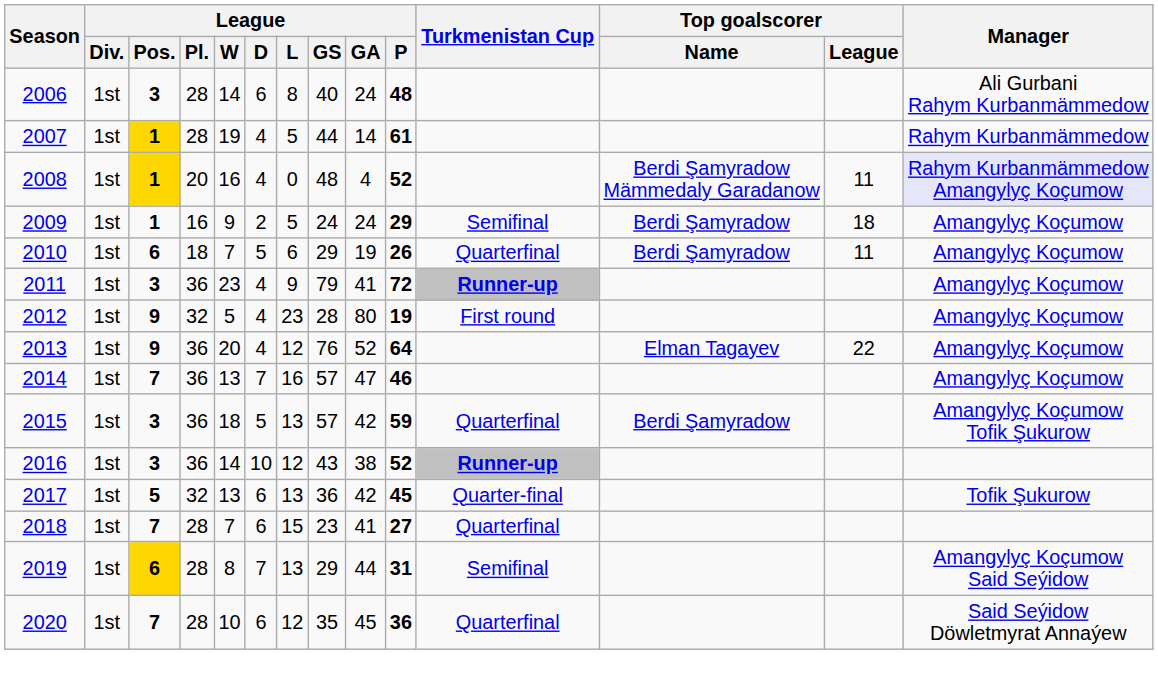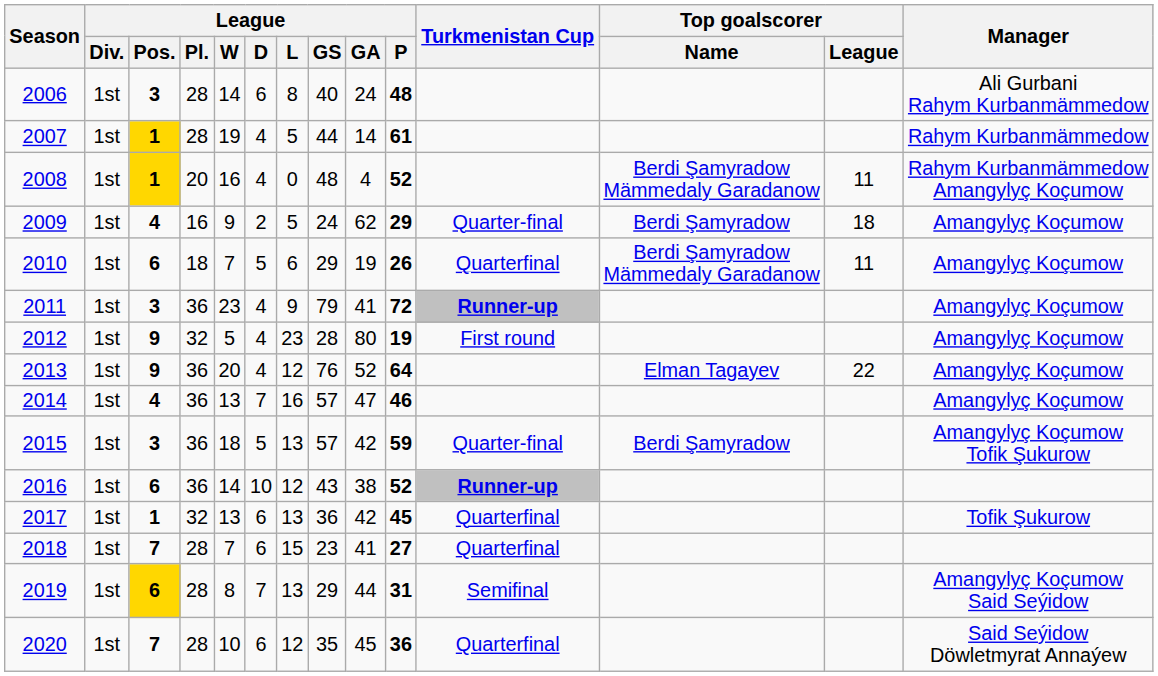 <table class="wikitable mw-collapsible mw-collapsed" align=center cellspacing="0" cellpadding="3" style="border:1px solid #AAAAAA;font-size:90%">
 <tr style="background:#efefef;">
 <th rowspan="2">Season</th>
 <th colspan="9">League</th>
 <th rowspan="2"><a href='#'>Turkmenistan Cup</a></th>
 <th colspan="2">Top goalscorer</th>
 <th rowspan="2">Manager</th>
 </tr>
 <tr>
 <th>Div.</th>
 <th>Pos.</th>
 <th>Pl.</th>
 <th>W</th>
 <th>D</th>
 <th>L</th>
 <th>GS</th>
 <th>GA</th>
 <th>P</th>
 <th>Name</th>
 <th>League</th>
 </tr>
 <tr>
 <td align=center><a href='#'>2006</a></td>
 <td align=center>1st</td>
 <td align=center><strong>3</strong></td>
 <td align=center>28</td>
 <td align=center>14</td>
 <td align=center>6</td>
 <td align=center>8</td>
 <td align=center>40</td>
 <td align=center>24</td>
 <td align=center><strong>48</strong></td>
 <td align=center></td>
 <td align=center></td>
 <td align=center></td>
 <td align=center> Ali Gurbani <br>  <a href='#'>Rahym Kurbanmämmedow</a></td>
 </tr>
 <tr>
 <td align=center><a href='#'>2007</a></td>
 <td align=center>1st</td>
 <td style="text-align:center; background:gold;"><strong>1</strong></td>
 <td align=center>28</td>
 <td align=center>19</td>
 <td align=center>4</td>
 <td align=center>5</td>
 <td align=center>44</td>
 <td align=center>14</td>
 <td align=center><strong>61</strong></td>
 <td align=center></td>
 <td align=center></td>
 <td align=center></td>
 <td align=center> <a href='#'>Rahym Kurbanmämmedow</a></td>
 </tr>
 <tr>
 <td align=center><a href='#'>2008</a></td>
 <td align=center>1st</td>
 <td style="text-align:center; background:gold;"><strong>1</strong></td>
 <td align=center>20</td>
 <td align=center>16</td>
 <td align=center>4</td>
 <td align=center>0</td>
 <td align=center>48</td>
 <td align=center>4</td>
 <td align=center><strong>52</strong></td>
 <td align=center></td>
 <td align=center> <a href='#'>Berdi Şamyradow</a> <br>  <a href='#'>Mämmedaly Garadanow</a></td>
 <td align=center>11</td>
-<td align=center style="background: lavender;"> <a href='#'>Rahym Kurbanmämmedow</a> <br>  <a href='#'>Amangylyç Koçumow</a></td>
+<td align=center> <a href='#'>Rahym Kurbanmämmedow</a> <br>  <a href='#'>Amangylyç Koçumow</a></td>
 </tr>
 <tr>
 <td align=center><a href='#'>2009</a></td>
 <td align=center>1st</td>
-<td align=center><strong>1</strong></td>
+<td align=center><strong>4</strong></td>
 <td align=center>16</td>
 <td align=center>9</td>
 <td align=center>2</td>
 <td align=center>5</td>
 <td align=center>24</td>
-<td align=center>24</td>
+<td align=center>62</td>
 <td align=center><strong>29</strong></td>
-<td align=center><a href='#'>Semifinal</a></td>
+<td align=center><a href='#'>Quarter-final</a></td>
 <td align=center> <a href='#'>Berdi Şamyradow</a></td>
 <td align=center>18</td>
 <td align=center> <a href='#'>Amangylyç Koçumow</a></td>
 </tr>
 <tr>
 <td align=center><a href='#'>2010</a></td>
 <td align=center>1st</td>
 <td align=center><strong>6</strong></td>
 <td align=center>18</td>
 <td align=center>7</td>
 <td align=center>5</td>
 <td align=center>6</td>
 <td align=center>29</td>
 <td align=center>19</td>
 <td align=center><strong>26</strong></td>
 <td align=center><a href='#'>Quarterfinal</a></td>
-<td align=center> <a href='#'>Berdi Şamyradow</a></td>
+<td align=center> <a href='#'>Berdi Şamyradow</a> <br>  <a href='#'>Mämmedaly Garadanow</a></td>
 <td align=center>11</td>
 <td align=center> <a href='#'>Amangylyç Koçumow</a></td>
 </tr>
 <tr>
 <td align=center><a href='#'>2011</a></td>
 <td align=center>1st</td>
 <td align=center><strong>3</strong></td>
 <td align=center>36</td>
 <td align=center>23</td>
 <td align=center>4</td>
 <td align=center>9</td>
 <td align=center>79</td>
 <td align=center>41</td>
 <td align=center><strong>72</strong></td>
 <td style="text-align:center; background:silver;"><strong><a href='#'>Runner-up</a></strong></td>
 <td align=center></td>
 <td align=center></td>
 <td align=center> <a href='#'>Amangylyç Koçumow</a></td>
 </tr>
 <tr>
 <td align=center><a href='#'>2012</a></td>
 <td align=center>1st</td>
 <td align=center><strong>9</strong></td>
 <td align=center>32</td>
 <td align=center>5</td>
 <td align=center>4</td>
 <td align=center>23</td>
 <td align=center>28</td>
 <td align=center>80</td>
 <td align=center><strong>19</strong></td>
 <td align=center><a href='#'>First round</a></td>
 <td align=center></td>
 <td align=center></td>
 <td align=center> <a href='#'>Amangylyç Koçumow</a></td>
 </tr>
 <tr>
 <td align=center><a href='#'>2013</a></td>
 <td align=center>1st</td>
 <td align=center><strong>9</strong></td>
 <td align=center>36</td>
 <td align=center>20</td>
 <td align=center>4</td>
 <td align=center>12</td>
 <td align=center>76</td>
 <td align=center>52</td>
 <td align=center><strong>64</strong></td>
 <td align=center></td>
 <td align=center> <a href='#'>Elman Tagayev</a></td>
 <td align=center>22</td>
 <td align=center> <a href='#'>Amangylyç Koçumow</a></td>
 </tr>
 <tr>
 <td align=center><a href='#'>2014</a></td>
 <td align=center>1st</td>
-<td align=center><strong>7</strong></td>
+<td align=center><strong>4</strong></td>
 <td align=center>36</td>
 <td align=center>13</td>
 <td align=center>7</td>
 <td align=center>16</td>
 <td align=center>57</td>
 <td align=center>47</td>
 <td align=center><strong>46</strong></td>
 <td align=center></td>
 <td align=center></td>
 <td align=center></td>
 <td align=center> <a href='#'>Amangylyç Koçumow</a></td>
 </tr>
 <tr>
 <td align=center><a href='#'>2015</a></td>
 <td align=center>1st</td>
 <td align=center><strong>3</strong></td>
 <td align=center>36</td>
 <td align=center>18</td>
 <td align=center>5</td>
 <td align=center>13</td>
 <td align=center>57</td>
 <td align=center>42</td>
 <td align=center><strong>59</strong></td>
-<td align=center><a href='#'>Quarterfinal</a></td>
+<td align=center><a href='#'>Quarter-final</a></td>
 <td align=center> <a href='#'>Berdi Şamyradow</a></td>
 <td align=center></td>
 <td align=center> <a href='#'>Amangylyç Koçumow</a><br>  <a href='#'>Tofik Şukurow</a></td>
 </tr>
 <tr>
 <td align=center><a href='#'>2016</a></td>
 <td align=center>1st</td>
-<td align=center><strong>3</strong></td>
+<td align=center><strong>6</strong></td>
 <td align=center>36</td>
 <td align=center>14</td>
 <td align=center>10</td>
 <td align=center>12</td>
 <td align=center>43</td>
 <td align=center>38</td>
 <td align=center><strong>52</strong></td>
 <td style="text-align:center; background:silver;"><strong><a href='#'>Runner-up</a></strong></td>
 <td align=center></td>
 <td align=center></td>
 <td align=center></td>
 </tr>
 <tr>
 <td align=center><a href='#'>2017</a></td>
 <td align=center>1st</td>
-<td align=center><strong>5</strong></td>
+<td align=center><strong>1</strong></td>
 <td align=center>32</td>
 <td align=center>13</td>
 <td align=center>6</td>
 <td align=center>13</td>
 <td align=center>36</td>
 <td align=center>42</td>
 <td align=center><strong>45</strong></td>
-<td align=center><a href='#'>Quarter-final</a></td>
+<td align=center><a href='#'>Quarterfinal</a></td>
 <td align=center></td>
 <td align=center></td>
 <td align=center> <a href='#'>Tofik Şukurow</a></td>
 </tr>
 <tr>
 <td align=center><a href='#'>2018</a></td>
 <td align=center>1st</td>
 <td align=center><strong>7</strong></td>
 <td align=center>28</td>
 <td align=center>7</td>
 <td align=center>6</td>
 <td align=center>15</td>
 <td align=center>23</td>
 <td align=center>41</td>
 <td align=center><strong>27</strong></td>
 <td align=center><a href='#'>Quarterfinal</a></td>
 <td align=center></td>
 <td align=center></td>
 <td align=center></td>
 </tr>
 <tr>
 <td align=center><a href='#'>2019</a></td>
 <td align=center>1st</td>
 <td align=center style="background: gold;"><strong>6</strong></td>
 <td align=center>28</td>
 <td align=center>8</td>
 <td align=center>7</td>
 <td align=center>13</td>
 <td align=center>29</td>
 <td align=center>44</td>
 <td align=center><strong>31</strong></td>
 <td align=center><a href='#'>Semifinal</a></td>
 <td align=center></td>
 <td align=center></td>
 <td align=center> <a href='#'>Amangylyç Koçumow</a> <br>  <a href='#'>Said Seýidow</a></td>
 </tr>
 <tr>
 <td align=center><a href='#'>2020</a></td>
 <td align=center>1st</td>
 <td align=center><strong>7</strong></td>
 <td align=center>28</td>
 <td align=center>10</td>
 <td align=center>6</td>
 <td align=center>12</td>
 <td align=center>35</td>
 <td align=center>45</td>
 <td align=center><strong>36</strong></td>
 <td align=center><a href='#'>Quarterfinal</a></td>
 <td align=center></td>
 <td align=center></td>
 <td align=center> <a href='#'>Said Seýidow</a> <br>  Döwletmyrat Annaýew</td>
 </tr>
 </table>
